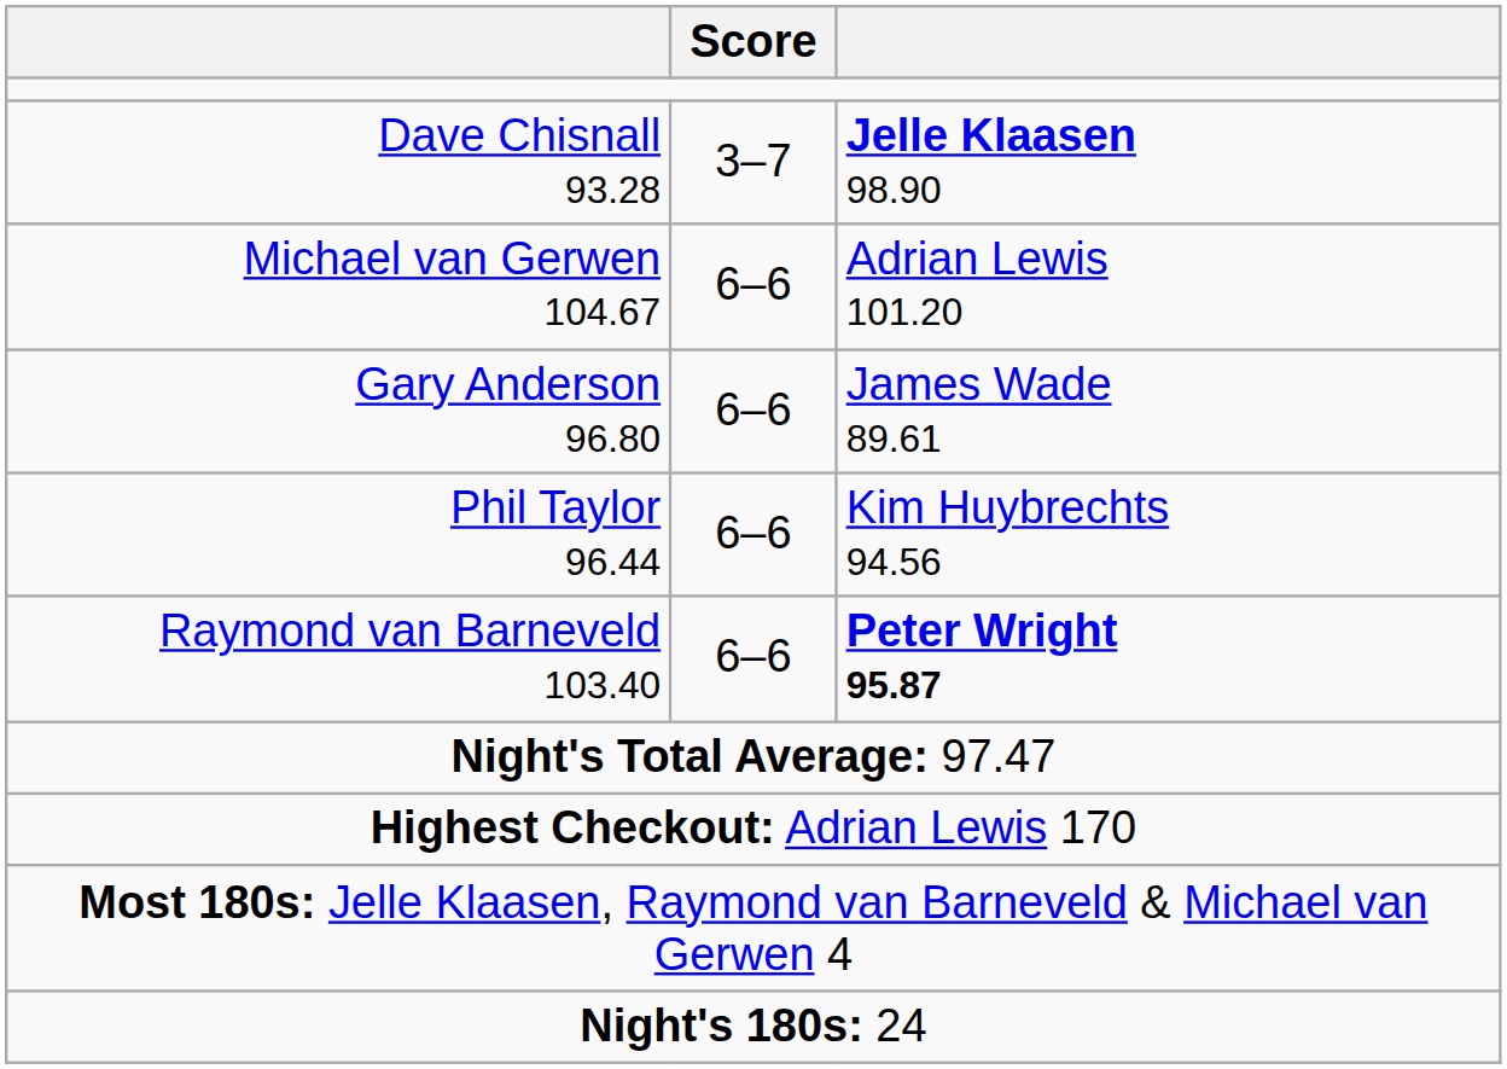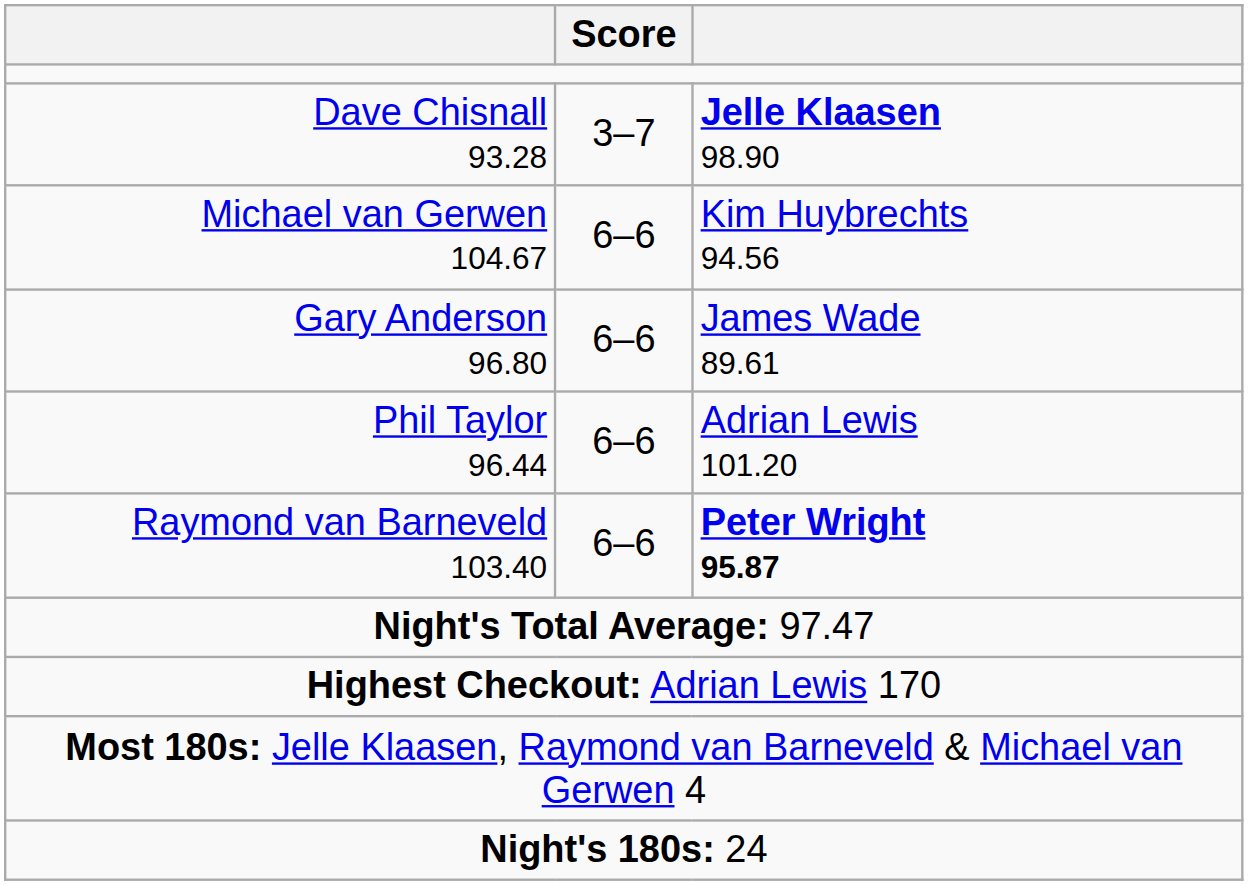 <table class=wikitable style="text-align:center">
 <tr>
 <th width=225></th>
 <th width=50>Score</th>
 <th width=225></th>
 </tr>
 <tr align=center>
 <td colspan="3"></td>
 </tr>
 <tr align=left>
 <td align=right><a href='#'>Dave Chisnall</a>   <br><small><span>93.28</span></small></td>
 <td align=center>3–7</td>
 <td><strong> <a href='#'>Jelle Klaasen</a></strong> <br><small><span>98.90</span></small></td>
 </tr>
 <tr align=left>
 <td align=right><a href='#'>Michael van Gerwen</a>   <br><small><span>104.67</span></small></td>
 <td align=center>6–6</td>
-<td> <a href='#'>Adrian Lewis</a> <br><small><span>101.20</span></small></td>
+<td> <a href='#'>Kim Huybrechts</a> <br><small><span>94.56</span></small></td>
 </tr>
 <tr align=left>
 <td align=right><a href='#'>Gary Anderson</a>  <br><small><span>96.80</span></small></td>
 <td align=center>6–6</td>
 <td> <a href='#'>James Wade</a> <br><small><span>89.61</span></small></td>
 </tr>
 <tr align=left>
 <td align=right><a href='#'>Phil Taylor</a>  <br><small><span>96.44</span></small></td>
 <td align=center>6–6</td>
-<td> <a href='#'>Kim Huybrechts</a> <br><small><span>94.56</span></small></td>
+<td> <a href='#'>Adrian Lewis</a> <br><small><span>101.20</span></small></td>
 </tr>
 <tr align=left>
 <td align=right><a href='#'>Raymond van Barneveld</a> <br><small><span>103.40</span></small></td>
 <td align=center>6–6</td>
 <td><strong> <a href='#'>Peter Wright</a> <br><small><span>95.87</span></small></strong></td>
 </tr>
 <tr align=center>
 <td colspan="3"><strong>Night's Total Average:</strong> 97.47 </td>
 </tr>
 <tr align=center>
 <td colspan="3"><strong>Highest Checkout:</strong>  <a href='#'>Adrian Lewis</a> 170</td>
 </tr>
 <tr align=center>
 <td colspan="3"><strong>Most 180s:</strong>  <a href='#'>Jelle Klaasen</a>,  <a href='#'>Raymond van Barneveld</a> &  <a href='#'>Michael van Gerwen</a> 4</td>
 </tr>
 <tr align=center>
 <td colspan="3"><strong>Night's 180s:</strong> 24</td>
 </tr>
 </table>
